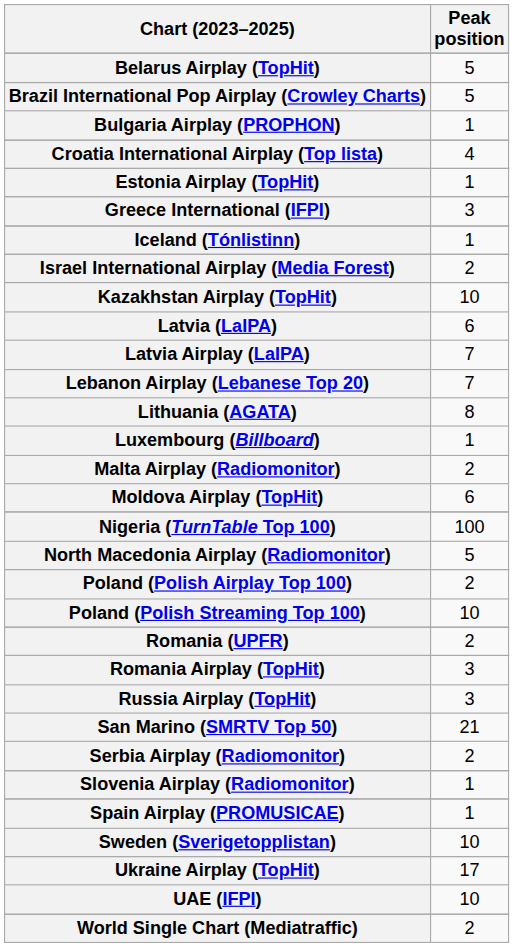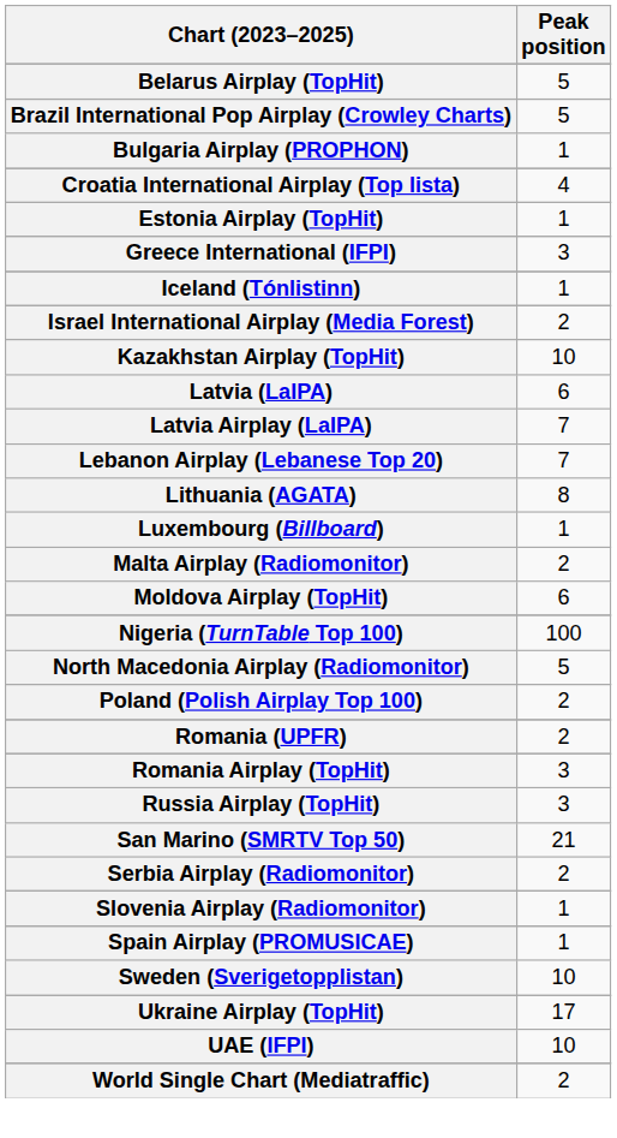 <table class="wikitable sortable plainrowheaders" style="text-align:center">
 <tr>
 <th scope="col">Chart (2023–2025)</th>
 <th scope="col">Peak<br>position</th>
 </tr>
 <tr>
 </tr>
 <tr>
 </tr>
 <tr>
 </tr>
 <tr>
 <th scope="row">Belarus Airplay (<a href='#'>TopHit</a>)</th>
 <td>5</td>
 </tr>
 <tr>
 </tr>
 <tr>
 </tr>
 <tr>
 </tr>
 <tr>
 <th scope="row">Brazil International Pop Airplay (<a href='#'>Crowley Charts</a>)</th>
 <td>5</td>
 </tr>
 <tr>
 <th scope="row">Bulgaria Airplay (<a href='#'>PROPHON</a>)</th>
 <td>1</td>
 </tr>
 <tr>
 </tr>
 <tr>
 </tr>
 <tr>
 </tr>
 <tr>
 </tr>
 <tr>
 </tr>
 <tr>
 <th scope="row">Croatia International Airplay (<a href='#'>Top lista</a>)</th>
 <td>4</td>
 </tr>
 <tr>
 </tr>
 <tr>
 </tr>
 <tr>
 </tr>
 <tr>
 <th scope="row">Estonia Airplay (<a href='#'>TopHit</a>)</th>
 <td>1</td>
 </tr>
 <tr>
 </tr>
 <tr>
 </tr>
 <tr>
 </tr>
 <tr>
 </tr>
 <tr>
 <th scope="row">Greece International (<a href='#'>IFPI</a>)</th>
 <td>3</td>
 </tr>
 <tr>
 </tr>
 <tr>
 </tr>
 <tr>
 <th scope="row">Iceland (<a href='#'>Tónlistinn</a>)</th>
 <td>1</td>
 </tr>
 <tr>
 </tr>
 <tr>
 <th scope="row">Israel International Airplay (<a href='#'>Media Forest</a>)</th>
 <td>2</td>
 </tr>
 <tr>
 </tr>
 <tr>
 <th scope="row">Kazakhstan Airplay (<a href='#'>TopHit</a>)</th>
 <td>10</td>
 </tr>
 <tr>
 <th scope="row">Latvia (<a href='#'>LaIPA</a>)</th>
 <td>6</td>
 </tr>
 <tr>
 <th scope="row">Latvia Airplay (<a href='#'>LaIPA</a>)</th>
 <td>7</td>
 </tr>
 <tr>
 <th scope="row">Lebanon Airplay (<a href='#'>Lebanese Top 20</a>)</th>
 <td>7</td>
 </tr>
 <tr>
 <th scope="row">Lithuania (<a href='#'>AGATA</a>)</th>
 <td>8</td>
 </tr>
 <tr>
 <th scope="row">Luxembourg (<em><a href='#'>Billboard</a></em>)</th>
 <td>1</td>
 </tr>
 <tr>
 <th scope="row">Malta Airplay (<a href='#'>Radiomonitor</a>)</th>
 <td>2</td>
 </tr>
 <tr>
 <th scope="row">Moldova Airplay (<a href='#'>TopHit</a>)</th>
 <td>6</td>
 </tr>
 <tr>
 </tr>
 <tr>
 </tr>
 <tr>
 </tr>
 <tr>
 <th scope="row">Nigeria (<a href='#'><em>TurnTable</em> Top 100</a>)</th>
 <td>100</td>
 </tr>
 <tr>
 <th scope="row">North Macedonia Airplay (<a href='#'>Radiomonitor</a>)</th>
 <td>5</td>
 </tr>
 <tr>
 </tr>
 <tr>
 <th scope="row">Poland (<a href='#'>Polish Airplay Top 100</a>)</th>
 <td>2</td>
 </tr>
 <tr>
-<th scope="row">Poland (<a href='#'>Polish Streaming Top 100</a>)</th>
-<td>10</td>
-</tr>
-<tr>
 </tr>
 <tr>
 <th scope="row">Romania (<a href='#'>UPFR</a>)</th>
 <td>2</td>
 </tr>
 <tr>
 </tr>
 <tr>
 </tr>
 <tr>
 <th scope="row">Romania Airplay (<a href='#'>TopHit</a>)</th>
 <td>3</td>
 </tr>
 <tr>
 <th scope="row">Russia Airplay (<a href='#'>TopHit</a>)</th>
 <td>3</td>
 </tr>
 <tr>
 <th scope="row">San Marino (<a href='#'>SMRTV Top 50</a>)</th>
 <td>21</td>
 </tr>
 <tr>
 <th scope="row">Serbia Airplay (<a href='#'>Radiomonitor</a>)</th>
 <td>2</td>
 </tr>
 <tr>
 </tr>
 <tr>
 </tr>
 <tr>
 <th scope="row">Slovenia Airplay (<a href='#'>Radiomonitor</a>)</th>
 <td>1</td>
 </tr>
 <tr>
 </tr>
 <tr>
 </tr>
 <tr>
 <th scope="row">Spain Airplay (<a href='#'>PROMUSICAE</a>)</th>
 <td>1</td>
 </tr>
 <tr>
 <th scope="row">Sweden (<a href='#'>Sverigetopplistan</a>)</th>
 <td>10</td>
 </tr>
 <tr>
 </tr>
 <tr>
 <th scope="row">Ukraine Airplay (<a href='#'>TopHit</a>)</th>
 <td>17</td>
 </tr>
 <tr>
 <th scope="row">UAE (<a href='#'>IFPI</a>)</th>
 <td>10</td>
 </tr>
 <tr>
 </tr>
 <tr>
 </tr>
 <tr>
 </tr>
 <tr>
 </tr>
 <tr>
 </tr>
 <tr>
 </tr>
 <tr>
 </tr>
 <tr>
 </tr>
 <tr>
 </tr>
 <tr>
 <th scope="row">World Single Chart (Mediatraffic)</th>
 <td>2</td>
 </tr>
 </table>
